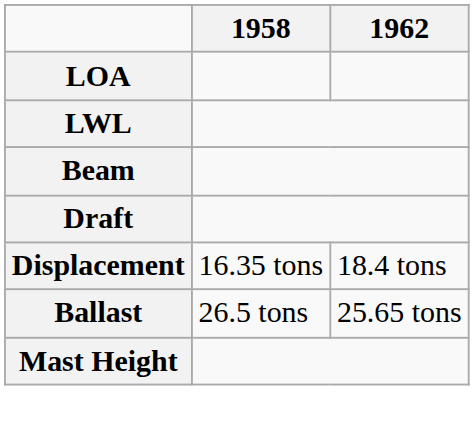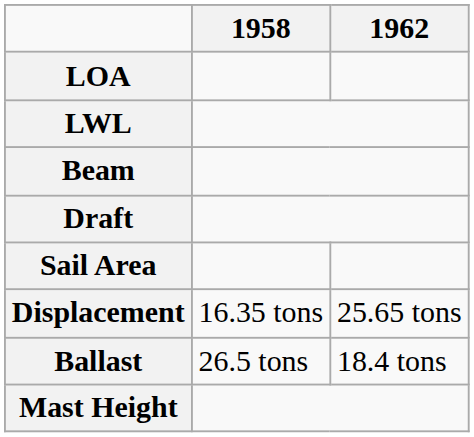 <table class="wikitable">
 <tr>
 <td></td>
 <th>1958</th>
 <th scope="col">1962</th>
 </tr>
 <tr>
 <th scope="row">LOA</th>
 <td></td>
 <td></td>
 </tr>
 <tr>
 <th scope="row">LWL</th>
 <td colspan="2" style="text-align:center;"></td>
 </tr>
 <tr>
 <th scope="row">Beam</th>
 <td colspan="2" style="text-align:center;"></td>
 </tr>
 <tr>
 <th scope="row">Draft</th>
 <td colspan="2" style="text-align:center;"></td>
 </tr>
 <tr>
+<th scope="row">Sail Area</th>
+<td></td>
+<td></td>
+</tr>
+<tr>
 <th scope="row">Displacement</th>
 <td>16.35 tons</td>
-<td>18.4 tons</td>
+<td>25.65 tons</td>
 </tr>
 <tr>
 <th scope="row">Ballast</th>
 <td>26.5 tons</td>
-<td>25.65 tons</td>
+<td>18.4 tons</td>
 </tr>
 <tr>
 <th scope="row">Mast Height</th>
 <td colspan="2" style="text-align:center;"></td>
 </tr>
 </table>
